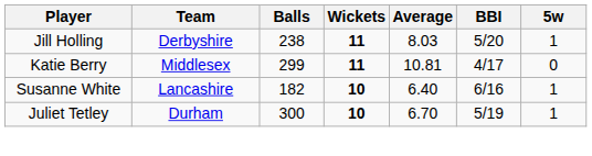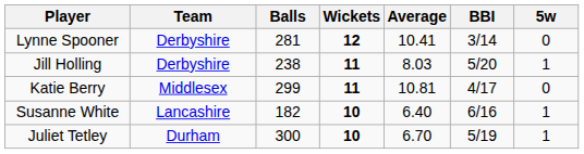 <table class="wikitable" style="text-align:center">
 <tr>
 <th width=125>Player</th>
 <th width=125>Team</th>
 <th width=60>Balls</th>
 <th width=60>Wickets</th>
 <th width=60>Average</th>
 <th width=60>BBI</th>
 <th width=60>5w</th>
+</tr>
+<tr>
+<td>Lynne Spooner</td>
+<td><a href='#'>Derbyshire</a></td>
+<td>281</td>
+<td><strong>12</strong></td>
+<td>10.41</td>
+<td>3/14</td>
+<td>0</td>
 </tr>
 <tr>
 <td>Jill Holling</td>
 <td><a href='#'>Derbyshire</a></td>
 <td>238</td>
 <td><strong>11</strong></td>
 <td>8.03</td>
 <td>5/20</td>
 <td>1</td>
 </tr>
 <tr>
 <td>Katie Berry</td>
 <td><a href='#'>Middlesex</a></td>
 <td>299</td>
 <td><strong>11</strong></td>
 <td>10.81</td>
 <td>4/17</td>
 <td>0</td>
 </tr>
 <tr>
 <td>Susanne White</td>
 <td><a href='#'>Lancashire</a></td>
 <td>182</td>
 <td><strong>10</strong></td>
 <td>6.40</td>
 <td>6/16</td>
 <td>1</td>
 </tr>
 <tr>
 <td>Juliet Tetley</td>
 <td><a href='#'>Durham</a></td>
 <td>300</td>
 <td><strong>10</strong></td>
 <td>6.70</td>
 <td>5/19</td>
 <td>1</td>
 </tr>
 </table>
